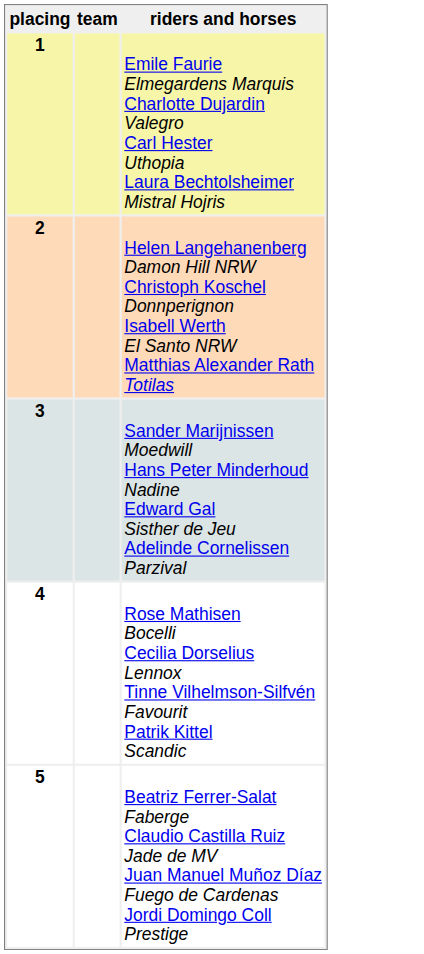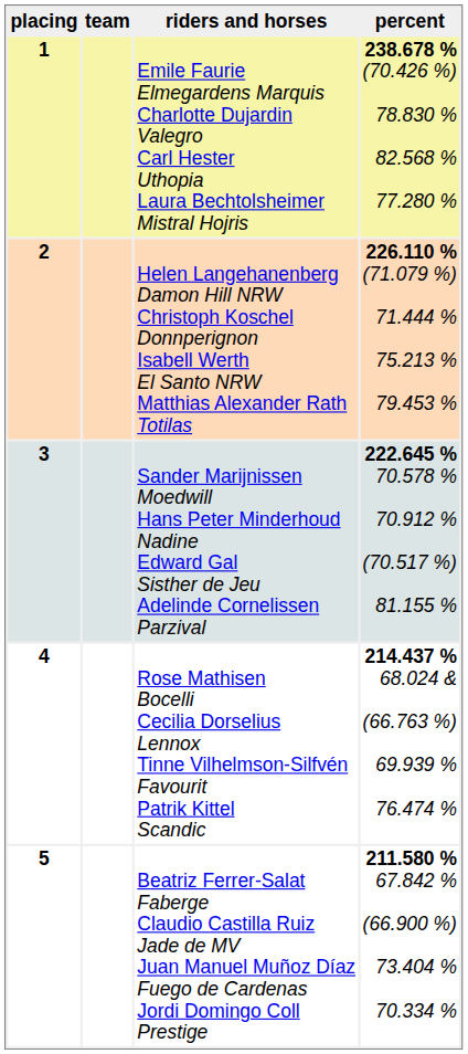 <table style="border:1px solid #808080; background-color:#EFEFEF;" cellspacing="2" cellpadding="2">
 <tr style="background-color:#EFEFEF;">
 <th>placing</th>
 <th>team</th>
 <th>riders and horses</th>
+<th>percent</th>
 </tr>
 <tr valign="top" style="background-color:#F7F6A8;">
 <th>1</th>
 <td></td>
 <td><br><a href='#'>Emile Faurie</a><br><em>Elmegardens Marquis</em><br><a href='#'>Charlotte Dujardin</a><br><em>Valegro</em><br><a href='#'>Carl Hester</a><br><em>Uthopia</em><br><a href='#'>Laura Bechtolsheimer</a><br><em>Mistral Hojris</em></td>
+<td style="text-align:right;"><strong>238.678 %</strong> <br> <em>(70.426 %) <br><br>78.830 %<br><br>82.568 %<br><br>77.280 %</em></td>
 </tr>
 <tr valign="top" style="background-color:#FFDAB9;">
 <th>2</th>
 <td></td>
 <td><br><a href='#'>Helen Langehanenberg</a><br><em>Damon Hill NRW</em><br><a href='#'>Christoph Koschel</a><br><em>Donnperignon</em><br><a href='#'>Isabell Werth</a><br><em>El Santo NRW</em><br><a href='#'>Matthias Alexander Rath</a><br><em><a href='#'>Totilas</a></em></td>
+<td style="text-align:right;"><strong>226.110 %</strong> <br> <em>(71.079 %)<br><br>71.444 %<br><br>75.213 %<br><br>79.453 %</em></td>
 </tr>
 <tr valign="top" style="background-color:#DCE5E5;">
 <th>3</th>
 <td></td>
 <td><br><a href='#'>Sander Marijnissen</a><br><em>Moedwill</em><br><a href='#'>Hans Peter Minderhoud</a><br><em>Nadine</em><br><a href='#'>Edward Gal</a><br><em>	Sisther de Jeu</em><br><a href='#'>Adelinde Cornelissen</a><br><em>Parzival</em></td>
+<td style="text-align:right;"><strong>222.645 %</strong> <br> <em>70.578 %<br><br>70.912 %<br><br>(70.517 %)<br><br>81.155 %</em></td>
 </tr>
 <tr valign="top" style="background-color:#FFFFFF;">
 <th>4</th>
 <td></td>
 <td><br><a href='#'>Rose Mathisen</a><br><em>Bocelli</em><br><a href='#'>Cecilia Dorselius</a><br><em>Lennox</em><br><a href='#'>Tinne Vilhelmson-Silfvén</a><br><em>Favourit</em><br><a href='#'>Patrik Kittel</a><br><em>Scandic</em></td>
+<td style="text-align:right;"><strong>214.437 %</strong> <br> <em>68.024 &<br><br>(66.763 %)<br><br>69.939 %<br><br>76.474 %</em></td>
 </tr>
 <tr valign="top" style="background-color:#FFFFFF;">
 <th>5</th>
 <td></td>
 <td><br><a href='#'>Beatriz Ferrer-Salat</a><br><em>Faberge</em><br><a href='#'>Claudio Castilla Ruiz</a><br><em>Jade de MV</em><br><a href='#'>Juan Manuel Muñoz Díaz</a><br><em>Fuego de Cardenas</em><br><a href='#'>Jordi Domingo Coll</a><br><em>Prestige</em></td>
+<td style="text-align:right;"><strong>211.580 %</strong> <br> <em>67.842 %<br><br>(66.900 %)<br><br>73.404 %<br><br>70.334 %</em></td>
 </tr>
 </table>
